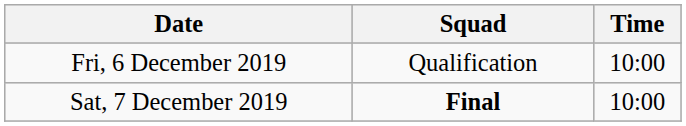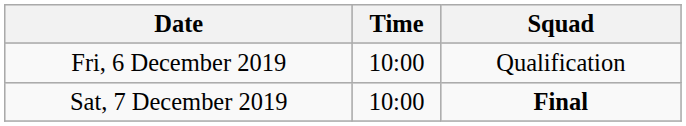 <table class = "wikitable" style="text-align:center;">
 <tr>
 <th width=220>Date</th>
+<th width=50>Time</th>
 <th width=150>Squad</th>
-<th width=50>Time</th>
 </tr>
 <tr>
 <td>Fri, 6 December 2019</td>
+<td>10:00</td>
 <td>Qualification</td>
-<td>10:00</td>
 </tr>
 <tr>
 <td>Sat, 7 December 2019</td>
+<td>10:00</td>
 <td><strong>Final</strong></td>
-<td>10:00</td>
 </tr>
 </table>
